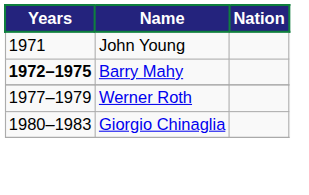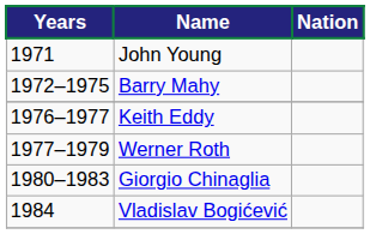 <table class="wikitable sortable">
 <tr>
 <th style="background:#24237d; color:#fff; border:2px solid #0f7f3e;" scope="col">Years</th>
 <th style="background:#24237d; color:#fff; border:2px solid #0f7f3e;" scope="col">Name</th>
 <th style="background:#24237d; color:#fff; border:2px solid #0f7f3e;" scope="col">Nation</th>
 </tr>
 <tr>
 <td>1971</td>
 <td>John Young</td>
 <td></td>
 </tr>
 <tr>
-<td><strong>1972–1975</strong></td>
+<td>1972–1975</td>
 <td><a href='#'>Barry Mahy</a></td>
 <td></td>
 </tr>
 <tr>
+</tr>
+<tr>
+<td>1976–1977</td>
+<td><a href='#'>Keith Eddy</a></td>
+<td></td>
 </tr>
 <tr>
 <td>1977–1979</td>
 <td><a href='#'>Werner Roth</a></td>
 <td></td>
 </tr>
 <tr>
 <td>1980–1983</td>
 <td><a href='#'>Giorgio Chinaglia</a></td>
 <td></td>
 </tr>
 <tr>
+<td>1984</td>
+<td><a href='#'>Vladislav Bogićević</a></td>
+<td></td>
+</tr>
+<tr>
 </tr>
 <tr>
 </tr>
 </table>
